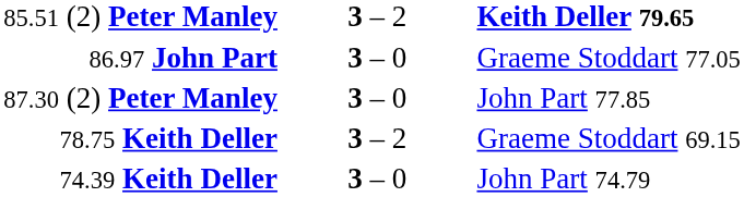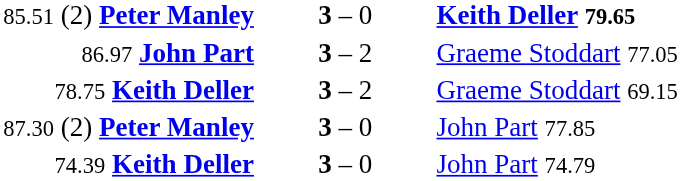 <table style="text-align:center">
 <tr>
 <th width=223></th>
 <th width=100></th>
 <th width=223></th>
 </tr>
 <tr>
 <td align=right><small>85.51</small> (2) <strong><a href='#'>Peter Manley</a></strong> </td>
-<td><strong>3</strong> – 2</td>
+<td><strong>3</strong> – 0</td>
 <td align=left><strong> <a href='#'>Keith Deller</a> <small>79.65</small></strong></td>
 </tr>
 <tr>
 <td align=right><small>86.97</small> <strong><a href='#'>John Part</a></strong> </td>
-<td><strong>3</strong> – 0</td>
+<td><strong>3</strong> – 2</td>
 <td align=left> <a href='#'>Graeme Stoddart</a> <small>77.05</small></td>
+</tr>
+<tr>
+<td align=right><small>78.75</small> <strong><a href='#'>Keith Deller</a></strong> </td>
+<td><strong>3</strong> – 2</td>
+<td align=left> <a href='#'>Graeme Stoddart</a> <small>69.15</small></td>
 </tr>
 <tr>
 <td align=right><small>87.30</small> (2) <strong><a href='#'>Peter Manley</a></strong> </td>
 <td><strong>3</strong> – 0</td>
 <td align=left> <a href='#'>John Part</a> <small>77.85</small></td>
 </tr>
 <tr>
-<td align=right><small>78.75</small> <strong><a href='#'>Keith Deller</a></strong> </td>
-<td><strong>3</strong> – 2</td>
-<td align=left> <a href='#'>Graeme Stoddart</a> <small>69.15</small></td>
-</tr>
-<tr>
 <td align=right><small>74.39</small> <strong><a href='#'>Keith Deller</a></strong> </td>
 <td><strong>3</strong> – 0</td>
 <td align=left> <a href='#'>John Part</a> <small>74.79</small></td>
 </tr>
 </table>
